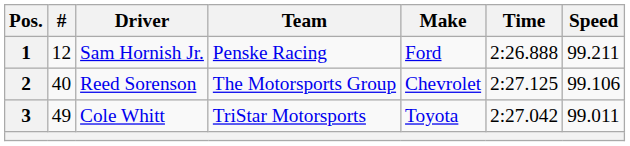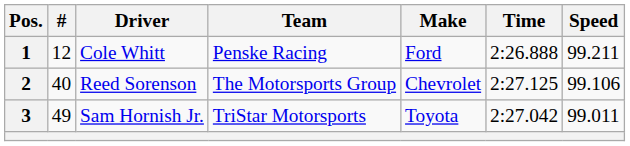 <table class="wikitable" style="font-size:95%">
 <tr>
 <th>Pos.</th>
 <th>#</th>
 <th>Driver</th>
 <th>Team</th>
 <th>Make</th>
 <th>Time</th>
 <th>Speed</th>
 </tr>
 <tr>
 <th>1</th>
 <td>12</td>
-<td><a href='#'>Sam Hornish Jr.</a></td>
+<td><a href='#'>Cole Whitt</a></td>
 <td><a href='#'>Penske Racing</a></td>
 <td><a href='#'>Ford</a></td>
 <td>2:26.888</td>
 <td>99.211</td>
 </tr>
 <tr>
 <th>2</th>
 <td>40</td>
 <td><a href='#'>Reed Sorenson</a></td>
 <td><a href='#'>The Motorsports Group</a></td>
 <td><a href='#'>Chevrolet</a></td>
 <td>2:27.125</td>
 <td>99.106</td>
 </tr>
 <tr>
 <th>3</th>
 <td>49</td>
-<td><a href='#'>Cole Whitt</a></td>
+<td><a href='#'>Sam Hornish Jr.</a></td>
 <td><a href='#'>TriStar Motorsports</a></td>
 <td><a href='#'>Toyota</a></td>
 <td>2:27.042</td>
 <td>99.011</td>
 </tr>
 <tr>
 <th colspan="7"></th>
 </tr>
 </table>
